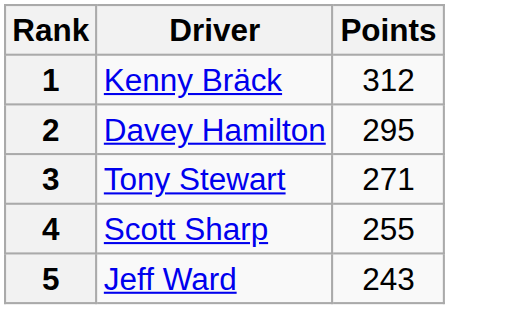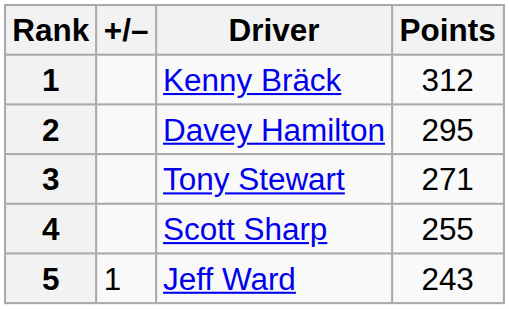 <table class="wikitable" style="font-size: 95%">
 <tr>
 <th scope="col">Rank</th>
+<th scope="col">+/–</th>
 <th scope="col">Driver</th>
 <th scope="col">Points</th>
 </tr>
 <tr>
 <th>1</th>
+<td align="left"></td>
 <td> <a href='#'>Kenny Bräck</a></td>
 <td align=center>312</td>
 </tr>
 <tr>
 <th>2</th>
+<td align="left"></td>
 <td> <a href='#'>Davey Hamilton</a></td>
 <td align=center>295</td>
 </tr>
 <tr>
 <th>3</th>
+<td align="left"></td>
 <td> <a href='#'>Tony Stewart</a></td>
 <td align=center>271</td>
 </tr>
 <tr>
 <th>4</th>
+<td align="left"></td>
 <td> <a href='#'>Scott Sharp</a></td>
 <td align=center>255</td>
 </tr>
 <tr>
 <th>5</th>
+<td align="left"> 1</td>
 <td> <a href='#'>Jeff Ward</a></td>
 <td align=center>243</td>
 </tr>
 </table>
